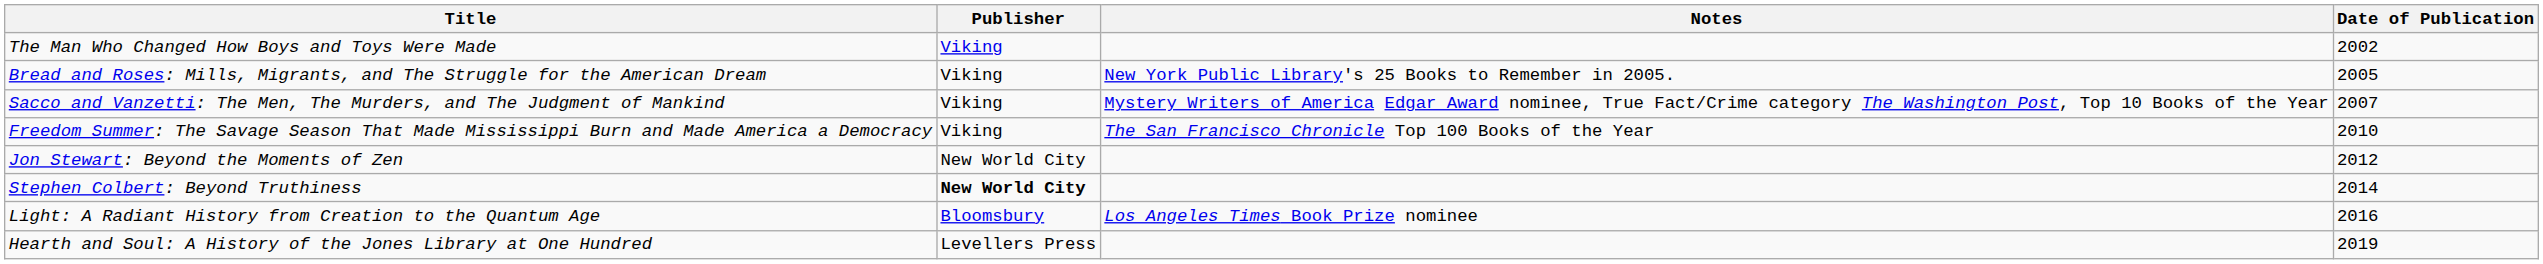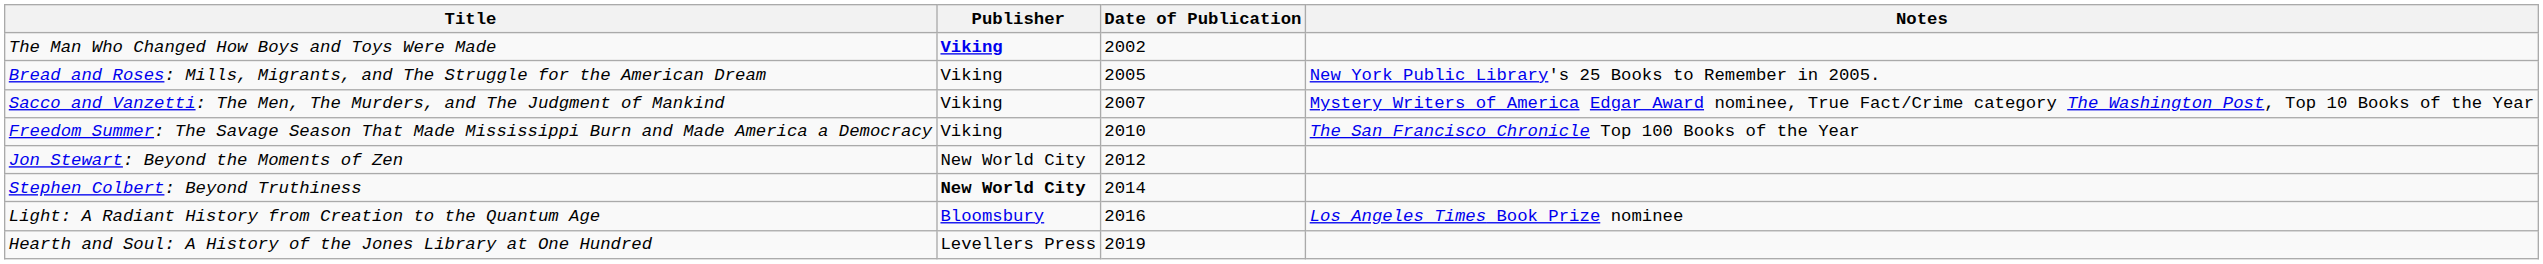 <table class="wikitable">
 <tr>
 <th>Title</th>
 <th>Publisher</th>
+<th>Date of Publication</th>
 <th>Notes</th>
-<th>Date of Publication</th>
 </tr>
 <tr>
 <td><em>The Man Who Changed How Boys and Toys Were Made</em></td>
-<td><a href='#'>Viking</a></td>
+<td><strong><a href='#'>Viking</a></strong></td>
+<td>2002</td>
 <td></td>
-<td>2002</td>
 </tr>
 <tr>
 <td><em><a href='#'>Bread and Roses</a>: Mills, Migrants, and The Struggle for the American Dream</em></td>
 <td>Viking</td>
+<td>2005</td>
 <td><a href='#'>New York Public Library</a>'s 25 Books to Remember in 2005.</td>
-<td>2005</td>
 </tr>
 <tr>
 <td><em><a href='#'>Sacco and Vanzetti</a>: The Men, The Murders, and The Judgment of Mankind</em></td>
 <td>Viking</td>
+<td>2007</td>
 <td><a href='#'>Mystery Writers of America</a> <a href='#'>Edgar Award</a> nominee, True Fact/Crime category <em><a href='#'>The Washington Post</a></em>, Top 10 Books of the Year</td>
-<td>2007</td>
 </tr>
 <tr>
 <td><em><a href='#'>Freedom Summer</a>: The Savage Season That Made Mississippi Burn and Made America a Democracy</em></td>
 <td>Viking</td>
+<td>2010</td>
 <td><em><a href='#'>The San Francisco Chronicle</a></em> Top 100 Books of the Year</td>
-<td>2010</td>
 </tr>
 <tr>
 <td><em><a href='#'>Jon Stewart</a>: Beyond the Moments of Zen</em></td>
 <td>New World City</td>
+<td>2012</td>
 <td></td>
-<td>2012</td>
 </tr>
 <tr>
 <td><em><a href='#'>Stephen Colbert</a>: Beyond Truthiness</em></td>
 <td><strong>New World City</strong></td>
+<td>2014</td>
 <td></td>
-<td>2014</td>
 </tr>
 <tr>
 <td><em>Light: A Radiant History from Creation to the Quantum Age</em></td>
 <td><a href='#'>Bloomsbury</a></td>
+<td>2016</td>
 <td><a href='#'><em>Los Angeles Times</em> Book Prize</a> nominee</td>
-<td>2016</td>
 </tr>
 <tr>
 <td><em>Hearth and Soul: A History of the Jones Library at One Hundred</em></td>
 <td>Levellers Press</td>
+<td>2019</td>
 <td></td>
-<td>2019</td>
 </tr>
 </table>
